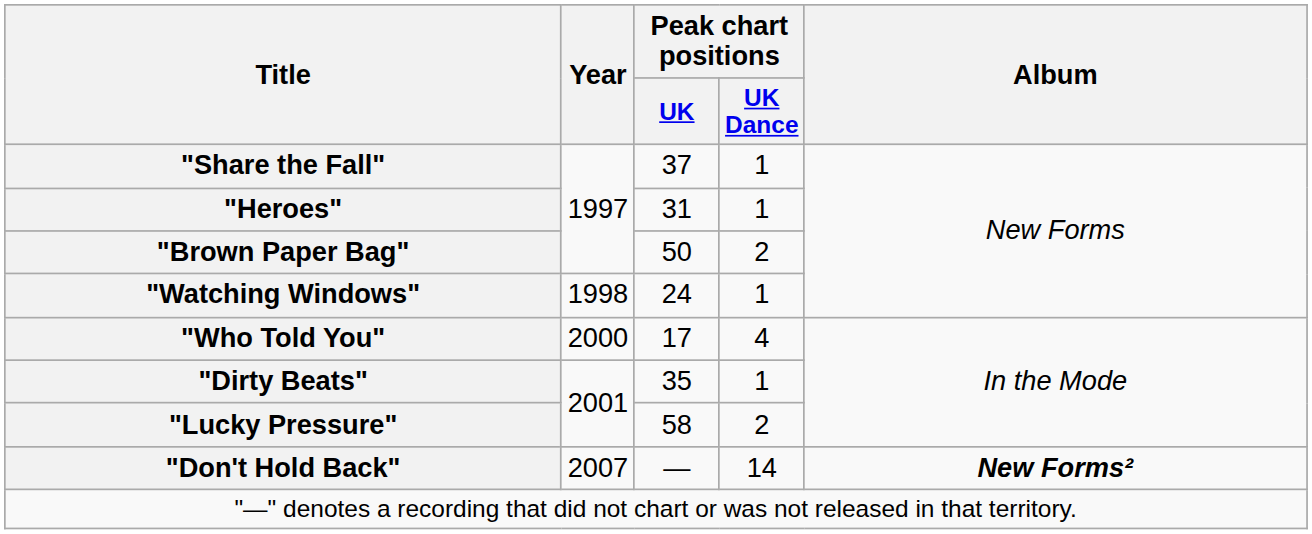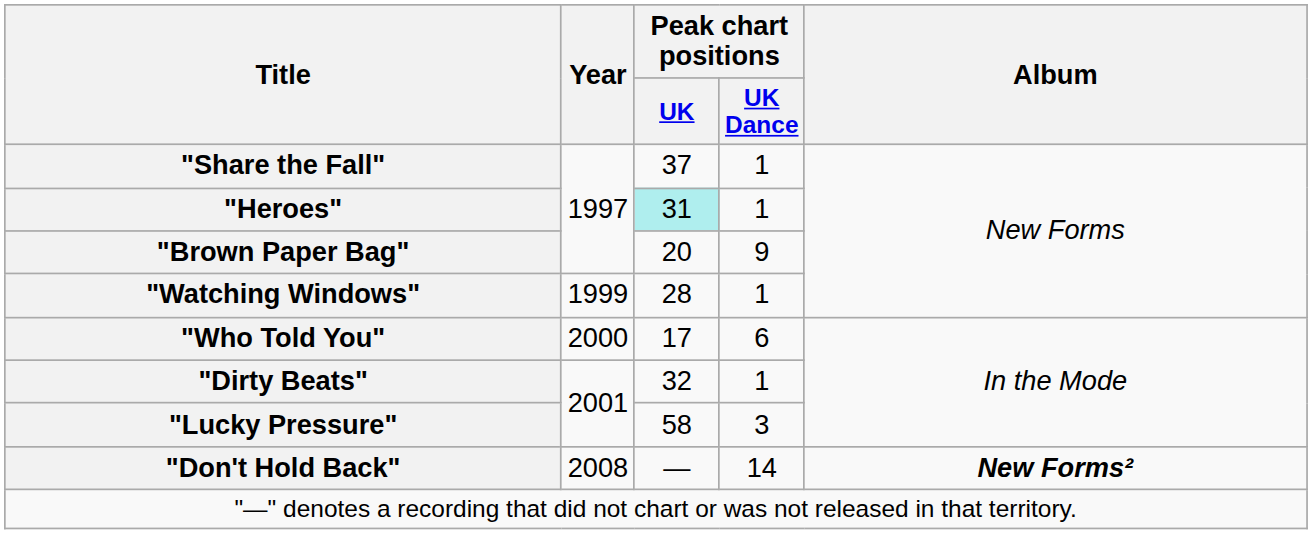 <table class="wikitable plainrowheaders" style="text-align:center;" border="1">
 <tr>
 <th scope="col" rowspan="2" style="width:20em;">Title</th>
 <th scope="col" rowspan="2" style="width:1em;">Year</th>
 <th scope="col" colspan="2">Peak chart positions</th>
 <th scope="col" rowspan="2" style="width:18em;">Album</th>
 </tr>
 <tr>
 <th scope="col" style="width:3em;font-size:90%;"><a href='#'>UK</a><br></th>
 <th scope="col" style="width:3em;font-size:90%;"><a href='#'>UK<br>Dance</a><br></th>
 </tr>
 <tr>
 <th scope="row">"Share the Fall"</th>
 <td rowspan="3">1997</td>
 <td>37</td>
 <td>1</td>
 <td rowspan="4"><em>New Forms</em></td>
 </tr>
 <tr>
 <th scope="row">"Heroes"</th>
-<td>31</td>
+<td style="background: paleturquoise;">31</td>
 <td>1</td>
 </tr>
 <tr>
 <th scope="row">"Brown Paper Bag"</th>
-<td>50</td>
-<td>2</td>
+<td>20</td>
+<td>9</td>
 </tr>
 <tr>
 <th scope="row">"Watching Windows"</th>
-<td>1998</td>
-<td>24</td>
+<td>1999</td>
+<td>28</td>
 <td>1</td>
 </tr>
 <tr>
 <th scope="row">"Who Told You"</th>
 <td>2000</td>
 <td>17</td>
-<td>4</td>
+<td>6</td>
 <td rowspan="3"><em>In the Mode</em></td>
 </tr>
 <tr>
 <th scope="row">"Dirty Beats"</th>
 <td rowspan="2">2001</td>
-<td>35</td>
+<td>32</td>
 <td>1</td>
 </tr>
 <tr>
 <th scope="row">"Lucky Pressure"</th>
 <td>58</td>
-<td>2</td>
+<td>3</td>
 </tr>
 <tr>
 <th scope="row">"Don't Hold Back"</th>
-<td>2007</td>
+<td>2008</td>
 <td>—</td>
 <td>14</td>
 <td><strong><em>New Forms²</em></strong></td>
 </tr>
 <tr>
 <td colspan="13" style="font-size:90%">"—" denotes a recording that did not chart or was not released in that territory.</td>
 </tr>
 </table>
